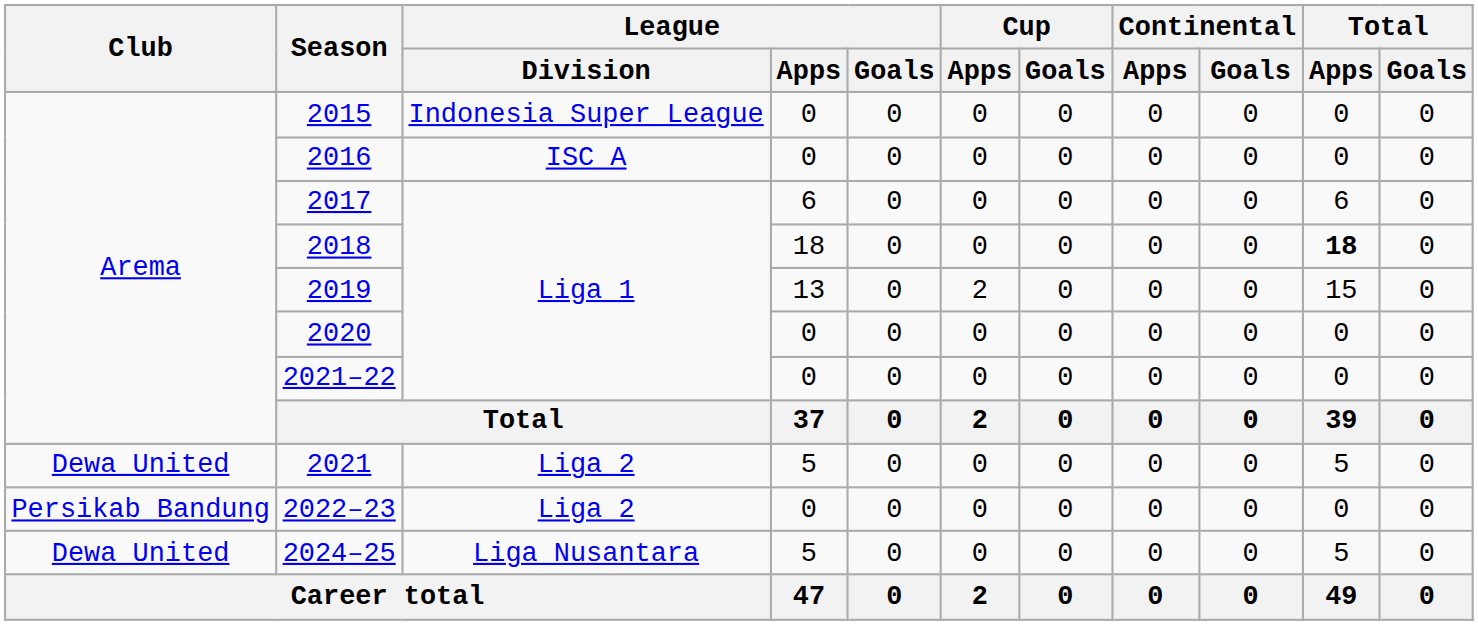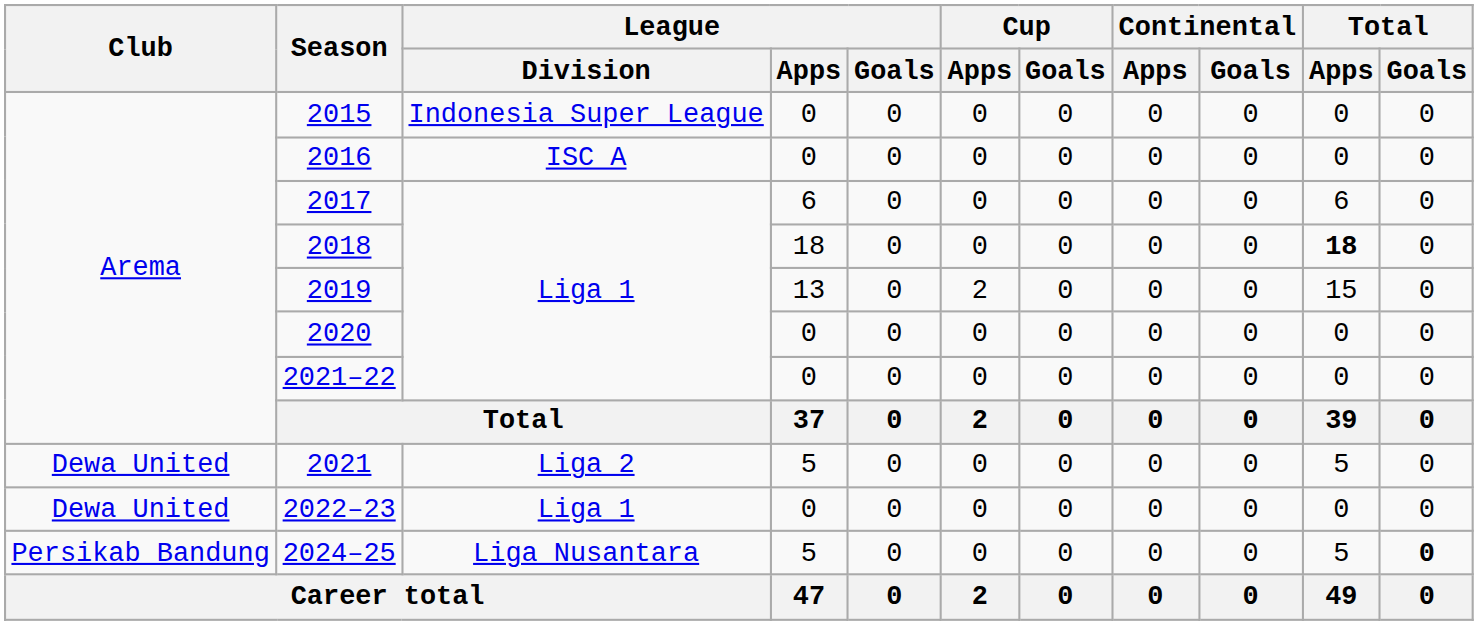 <table class="wikitable" style="text-align:center">
 <tr>
 <th rowspan="2">Club</th>
 <th rowspan="2">Season</th>
 <th colspan="3">League</th>
 <th colspan="2">Cup</th>
 <th colspan="2">Continental</th>
 <th colspan="2">Total</th>
 </tr>
 <tr>
 <th>Division</th>
 <th>Apps</th>
 <th>Goals</th>
 <th>Apps</th>
 <th>Goals</th>
 <th>Apps</th>
 <th>Goals</th>
 <th>Apps</th>
 <th>Goals</th>
 </tr>
 <tr>
 <td rowspan="8" valign="center"><a href='#'>Arema</a></td>
 <td><a href='#'>2015</a></td>
 <td><a href='#'>Indonesia Super League</a></td>
 <td>0</td>
 <td>0</td>
 <td>0</td>
 <td>0</td>
 <td>0</td>
 <td>0</td>
 <td>0</td>
 <td>0</td>
 </tr>
 <tr>
 <td><a href='#'>2016</a></td>
 <td><a href='#'>ISC A</a></td>
 <td>0</td>
 <td>0</td>
 <td>0</td>
 <td>0</td>
 <td>0</td>
 <td>0</td>
 <td>0</td>
 <td>0</td>
 </tr>
 <tr>
 <td><a href='#'>2017</a></td>
 <td rowspan="5" valign="center"><a href='#'>Liga 1</a></td>
 <td>6</td>
 <td>0</td>
 <td>0</td>
 <td>0</td>
 <td>0</td>
 <td>0</td>
 <td>6</td>
 <td>0</td>
 </tr>
 <tr>
 <td><a href='#'>2018</a></td>
 <td>18</td>
 <td>0</td>
 <td>0</td>
 <td>0</td>
 <td>0</td>
 <td>0</td>
 <td><strong>18</strong></td>
 <td>0</td>
 </tr>
 <tr>
 <td><a href='#'>2019</a></td>
 <td>13</td>
 <td>0</td>
 <td>2</td>
 <td>0</td>
 <td>0</td>
 <td>0</td>
 <td>15</td>
 <td>0</td>
 </tr>
 <tr>
 <td><a href='#'>2020</a></td>
 <td>0</td>
 <td>0</td>
 <td>0</td>
 <td>0</td>
 <td>0</td>
 <td>0</td>
 <td>0</td>
 <td>0</td>
 </tr>
 <tr>
 <td><a href='#'>2021–22</a></td>
 <td>0</td>
 <td>0</td>
 <td>0</td>
 <td>0</td>
 <td>0</td>
 <td>0</td>
 <td>0</td>
 <td>0</td>
 </tr>
 <tr>
 <th colspan="2">Total</th>
 <th>37</th>
 <th>0</th>
 <th>2</th>
 <th>0</th>
 <th>0</th>
 <th>0</th>
 <th>39</th>
 <th>0</th>
 </tr>
 <tr>
 <td rowspan="1" valign="center"><a href='#'>Dewa United</a></td>
 <td><a href='#'>2021</a></td>
 <td><a href='#'>Liga 2</a></td>
 <td>5</td>
 <td>0</td>
 <td>0</td>
 <td>0</td>
 <td>0</td>
 <td>0</td>
 <td>5</td>
 <td>0</td>
 </tr>
 <tr>
-<td rowspan="1" valign="center"><a href='#'>Persikab Bandung</a></td>
+<td rowspan="1" valign="center"><a href='#'>Dewa United</a></td>
 <td><a href='#'>2022–23</a></td>
-<td><a href='#'>Liga 2</a></td>
+<td><a href='#'>Liga 1</a></td>
 <td>0</td>
 <td>0</td>
 <td>0</td>
 <td>0</td>
 <td>0</td>
 <td>0</td>
 <td>0</td>
 <td>0</td>
 </tr>
 <tr>
-<td rowspan="1" valign="center"><a href='#'>Dewa United</a></td>
+<td rowspan="1" valign="center"><a href='#'>Persikab Bandung</a></td>
 <td><a href='#'>2024–25</a></td>
 <td><a href='#'>Liga Nusantara</a></td>
 <td>5</td>
 <td>0</td>
 <td>0</td>
 <td>0</td>
 <td>0</td>
 <td>0</td>
 <td>5</td>
-<td>0</td>
+<td><strong>0</strong></td>
 </tr>
 <tr>
 <th colspan="3">Career total</th>
 <th>47</th>
 <th>0</th>
 <th>2</th>
 <th>0</th>
 <th>0</th>
 <th>0</th>
 <th>49</th>
 <th>0</th>
 </tr>
 </table>
